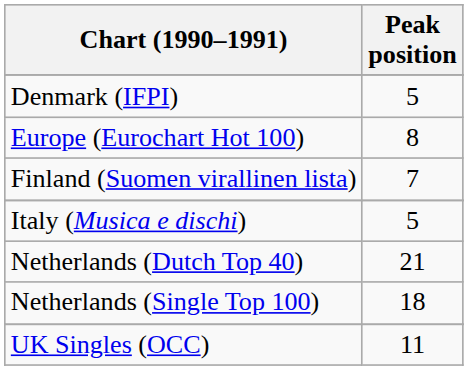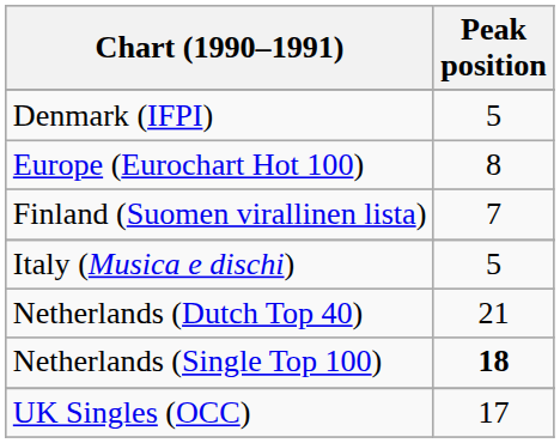 <table class="wikitable sortable">
 <tr>
 <th>Chart (1990–1991)</th>
 <th>Peak<br>position</th>
 </tr>
 <tr>
 </tr>
 <tr>
 <td>Denmark (<a href='#'>IFPI</a>)</td>
 <td style="text-align:center;">5</td>
 </tr>
 <tr>
 <td><a href='#'>Europe</a> (<a href='#'>Eurochart Hot 100</a>)</td>
 <td style="text-align:center;">8</td>
 </tr>
 <tr>
 <td>Finland (<a href='#'>Suomen virallinen lista</a>)</td>
 <td align="center">7</td>
 </tr>
 <tr>
 </tr>
 <tr>
 <td>Italy (<em><a href='#'>Musica e dischi</a></em>)</td>
 <td align="center">5</td>
 </tr>
 <tr>
 <td>Netherlands (<a href='#'>Dutch Top 40</a>)</td>
 <td align="center">21</td>
 </tr>
 <tr>
 <td>Netherlands (<a href='#'>Single Top 100</a>)</td>
-<td align="center">18</td>
+<td align="center"><strong>18</strong></td>
 </tr>
 <tr>
 </tr>
 <tr>
 <td><a href='#'>UK Singles</a> (<a href='#'>OCC</a>)</td>
-<td align="center">11</td>
+<td align="center">17</td>
 </tr>
 </table>
